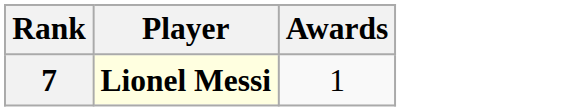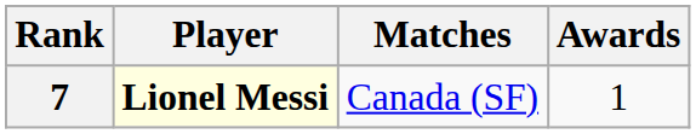 <table class="wikitable unsortable">
 <tr>
 <th>Rank</th>
 <th>Player</th>
+<th>Matches</th>
 <th>Awards</th>
 </tr>
 <tr>
 <th>7</th>
 <td style="background: lightyellow;"> <strong>Lionel Messi</strong></td>
+<td> <a href='#'>Canada (SF)</a></td>
 <td align="center">1</td>
 </tr>
 </table>
